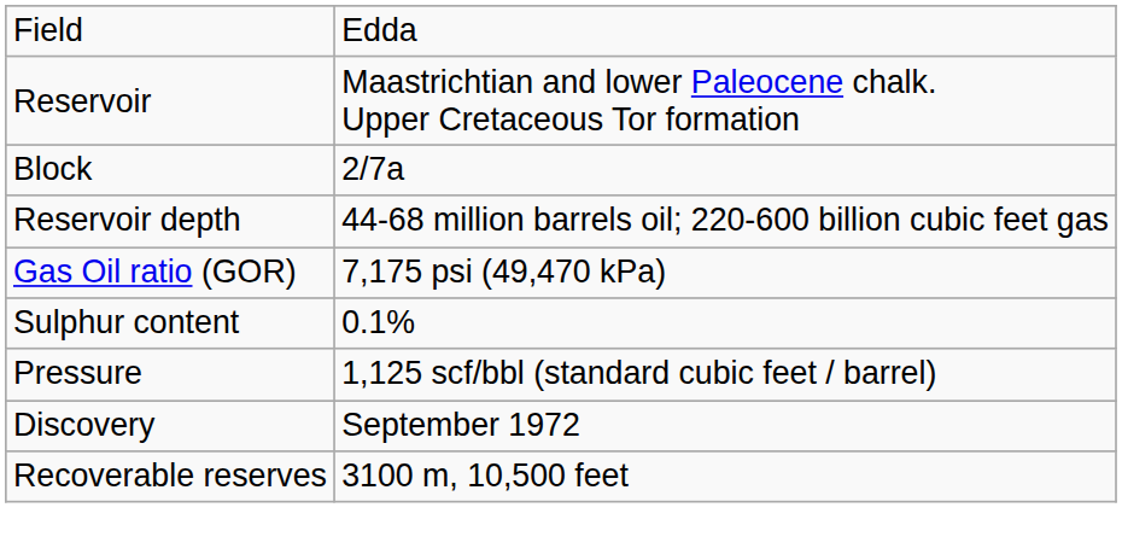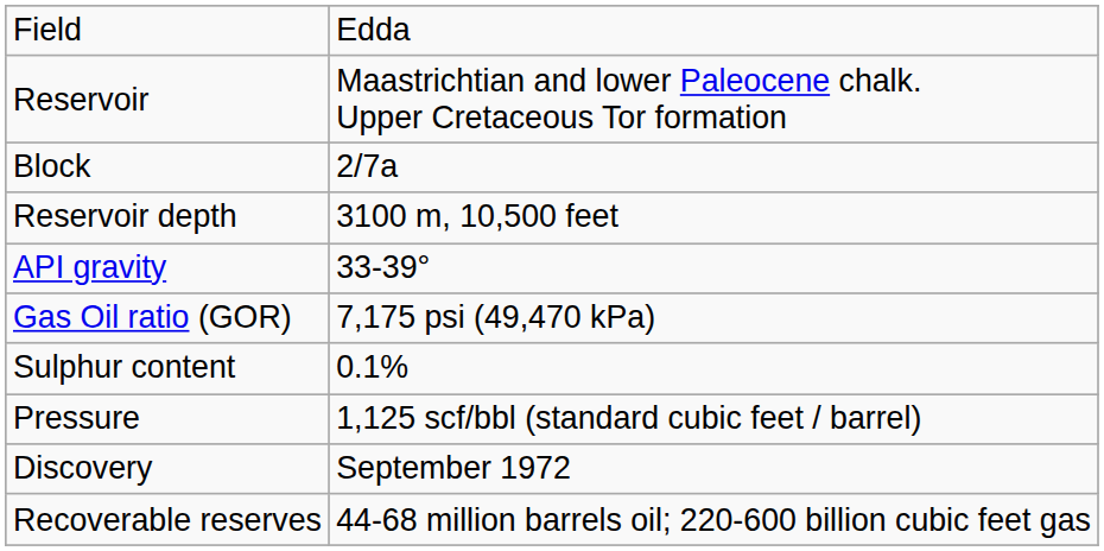 <table class="wikitable">
 <tr>
 <td>Field</td>
 <td>Edda</td>
 </tr>
 <tr>
 <td>Reservoir</td>
 <td>Maastrichtian and lower <a href='#'>Paleocene</a>  chalk.<br>Upper Cretaceous Tor formation</td>
 </tr>
 <tr>
 <td>Block</td>
 <td>2/7a</td>
 </tr>
 <tr>
 <td>Reservoir depth</td>
-<td>44-68 million barrels oil;  220-600 billion cubic feet gas</td>
+<td>3100 m, 10,500 feet</td>
+</tr>
+<tr>
+<td><a href='#'>API gravity</a></td>
+<td>33-39°</td>
 </tr>
 <tr>
 <td><a href='#'>Gas Oil ratio</a> (GOR)</td>
 <td>7,175 psi (49,470 kPa)</td>
 </tr>
 <tr>
 <td>Sulphur content</td>
 <td>0.1%</td>
 </tr>
 <tr>
 <td>Pressure</td>
 <td>1,125 scf/bbl (standard cubic feet  / barrel)</td>
 </tr>
 <tr>
 <td>Discovery</td>
 <td>September 1972</td>
 </tr>
 <tr>
 <td>Recoverable reserves</td>
-<td>3100 m, 10,500 feet</td>
+<td>44-68 million barrels oil;  220-600 billion cubic feet gas</td>
 </tr>
 </table>
